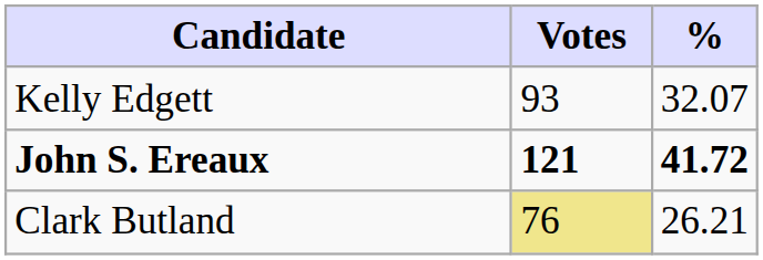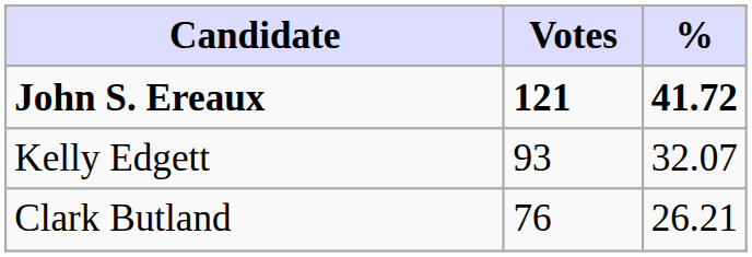 <table class="wikitable">
 <tr>
 <th style="background:#ddf; width:200px;">Candidate</th>
 <th style="background:#ddf; width:50px;">Votes</th>
 <th style="background:#ddf; width:30px;">%</th>
 </tr>
 <tr>
+<td><strong>John S. Ereaux</strong></td>
+<td><strong>121</strong></td>
+<td><strong>41.72</strong></td>
+</tr>
+<tr>
 <td>Kelly Edgett</td>
 <td>93</td>
 <td>32.07</td>
 </tr>
 <tr>
-<td><strong>John S. Ereaux</strong></td>
-<td><strong>121</strong></td>
-<td><strong>41.72</strong></td>
-</tr>
-<tr>
 <td>Clark Butland</td>
-<td style="background: khaki;">76</td>
+<td>76</td>
 <td>26.21</td>
 </tr>
 </table>
